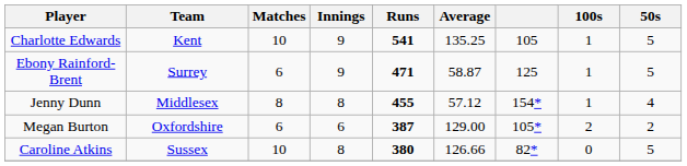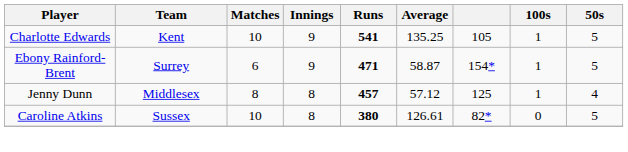 <table class="wikitable" style="text-align:center;">
 <tr>
 <th width=125>Player</th>
 <th width=125>Team</th>
 <th width=60>Matches</th>
 <th width=60>Innings</th>
 <th width=60>Runs</th>
 <th width=60>Average</th>
 <th width=60></th>
 <th width=60>100s</th>
 <th width=60>50s</th>
 </tr>
 <tr>
 <td><a href='#'>Charlotte Edwards</a></td>
 <td><a href='#'>Kent</a></td>
 <td>10</td>
 <td>9</td>
 <td><strong>541</strong></td>
 <td>135.25</td>
 <td>105</td>
 <td>1</td>
 <td>5</td>
 </tr>
 <tr>
 <td><a href='#'>Ebony Rainford-Brent</a></td>
 <td><a href='#'>Surrey</a></td>
 <td>6</td>
 <td>9</td>
 <td><strong>471</strong></td>
 <td>58.87</td>
-<td>125</td>
+<td>154<a href='#'>*</a></td>
 <td>1</td>
 <td>5</td>
 </tr>
 <tr>
 <td>Jenny Dunn</td>
 <td><a href='#'>Middlesex</a></td>
 <td>8</td>
 <td>8</td>
-<td><strong>455</strong></td>
+<td><strong>457</strong></td>
 <td>57.12</td>
-<td>154<a href='#'>*</a></td>
+<td>125</td>
 <td>1</td>
 <td>4</td>
-</tr>
-<tr>
-<td>Megan Burton</td>
-<td><a href='#'>Oxfordshire</a></td>
-<td>6</td>
-<td>6</td>
-<td><strong>387</strong></td>
-<td>129.00</td>
-<td>105<a href='#'>*</a></td>
-<td>2</td>
-<td>2</td>
 </tr>
 <tr>
 <td><a href='#'>Caroline Atkins</a></td>
 <td><a href='#'>Sussex</a></td>
 <td>10</td>
 <td>8</td>
 <td><strong>380</strong></td>
-<td>126.66</td>
+<td>126.61</td>
 <td>82<a href='#'>*</a></td>
 <td>0</td>
 <td>5</td>
 </tr>
 <tr>
 </tr>
 </table>
